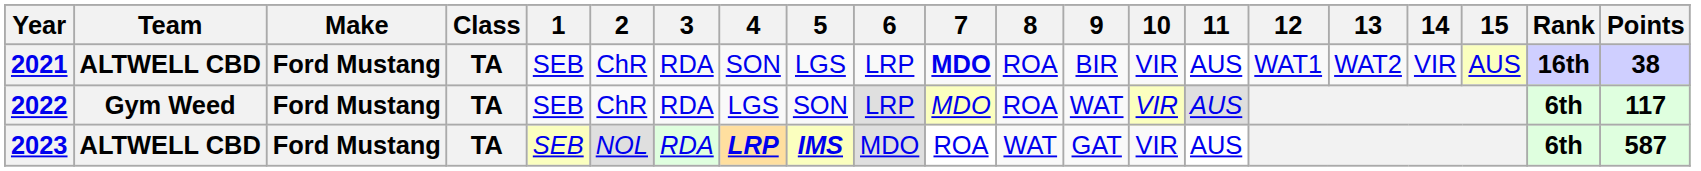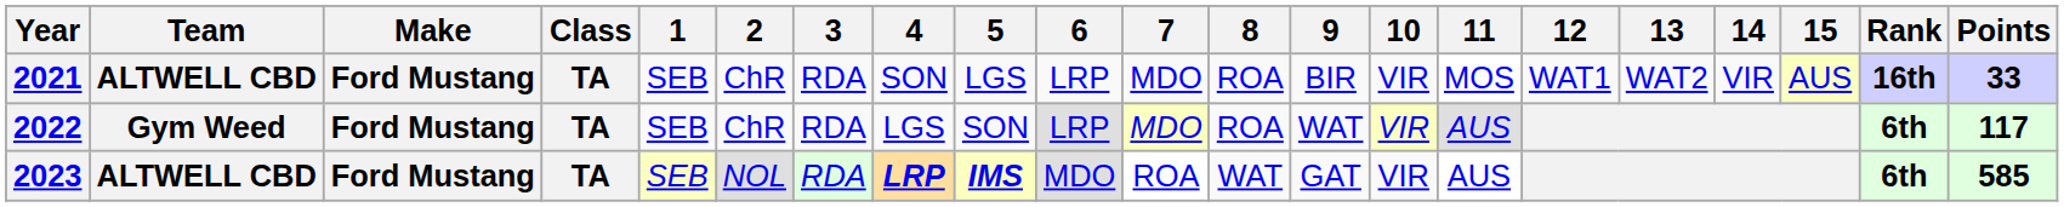 <table class="wikitable" style="text-align:center; font-size:85%">
 <tr>
 <th>Year</th>
 <th>Team</th>
 <th>Make</th>
 <th>Class</th>
 <th>1</th>
 <th>2</th>
 <th>3</th>
 <th>4</th>
 <th>5</th>
 <th>6</th>
 <th>7</th>
 <th>8</th>
 <th>9</th>
 <th>10</th>
 <th>11</th>
 <th>12</th>
 <th>13</th>
 <th>14</th>
 <th>15</th>
 <th>Rank</th>
 <th>Points</th>
 </tr>
 <tr>
 <th><a href='#'>2021</a></th>
 <th nowrap>ALTWELL CBD</th>
 <th nowrap>Ford Mustang</th>
 <th>TA</th>
 <td><a href='#'>SEB</a></td>
 <td><a href='#'>ChR</a></td>
 <td><a href='#'>RDA</a></td>
 <td><a href='#'>SON</a></td>
 <td><a href='#'>LGS</a></td>
 <td><a href='#'>LRP</a></td>
-<td><strong><a href='#'>MDO</a></strong></td>
+<td><a href='#'>MDO</a></td>
 <td><a href='#'>ROA</a></td>
 <td><a href='#'>BIR</a></td>
 <td><a href='#'>VIR</a></td>
-<td style=background:#FFFFFF><a href='#'>AUS</a><br></td>
+<td style=background:#FFFFFF><a href='#'>MOS</a><br></td>
 <td><a href='#'>WAT1</a></td>
 <td><a href='#'>WAT2</a></td>
 <td><a href='#'>VIR</a></td>
 <td style=background:#fbffbf><a href='#'>AUS</a><br></td>
 <th style=background:#CFCFFF>16th</th>
-<th style=background:#CFCFFF>38</th>
+<th style=background:#CFCFFF>33</th>
 </tr>
 <tr>
 <th><a href='#'>2022</a></th>
 <th>Gym Weed</th>
 <th>Ford Mustang</th>
 <th>TA</th>
 <td><a href='#'>SEB</a></td>
 <td><a href='#'>ChR</a></td>
 <td><a href='#'>RDA</a></td>
 <td><a href='#'>LGS</a></td>
 <td><a href='#'>SON</a></td>
 <td style=background:#DFDFDF><a href='#'>LRP</a><br></td>
 <td style=background:#fbffbf><em><a href='#'>MDO</a><br></em></td>
 <td><a href='#'>ROA</a></td>
 <td><a href='#'>WAT</a></td>
 <td style=background:#fbffbf><em><a href='#'>VIR</a><br></em></td>
 <td style=background:#DFDFDF><em><a href='#'>AUS</a><br></em></td>
 <th colspan=4></th>
 <th style=background:#DFFFDF>6th</th>
 <th style=background:#DFFFDF>117</th>
 </tr>
 <tr>
 <th><a href='#'>2023</a></th>
 <th nowrap>ALTWELL CBD</th>
 <th>Ford Mustang</th>
 <th>TA</th>
 <td style=background:#fbffbf><em><a href='#'>SEB</a><br></em></td>
 <td style=background:#DFDFDF><em><a href='#'>NOL</a><br></em></td>
 <td style=background:#DFFFDF><em><a href='#'>RDA</a><br></em></td>
 <td style=background:#FFDF9F><strong><em><a href='#'>LRP</a><br></em></strong></td>
 <td style=background:#fbffbf><strong><em><a href='#'>IMS</a><br></em></strong></td>
 <td style=background:#DFDFDF><a href='#'>MDO</a><br></td>
 <td style=background:#FFFFFF><a href='#'>ROA</a><br></td>
 <td><a href='#'>WAT</a></td>
 <td><a href='#'>GAT</a></td>
 <td><a href='#'>VIR</a></td>
 <td style=background:#FFFFFF><a href='#'>AUS</a><br></td>
 <th colspan=4></th>
 <th style=background:#DFFFDF>6th</th>
-<th style=background:#DFFFDF>587</th>
+<th style=background:#DFFFDF>585</th>
 </tr>
 </table>
